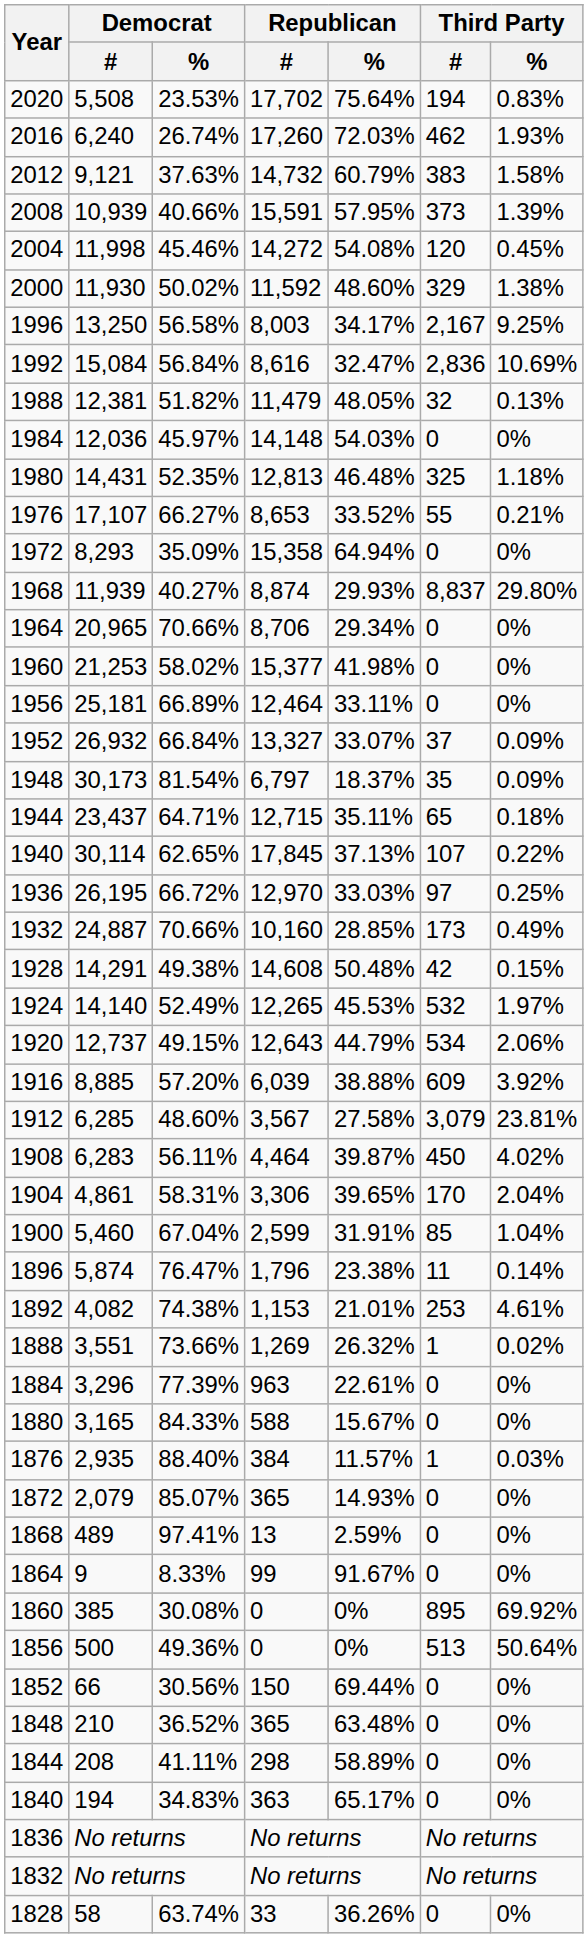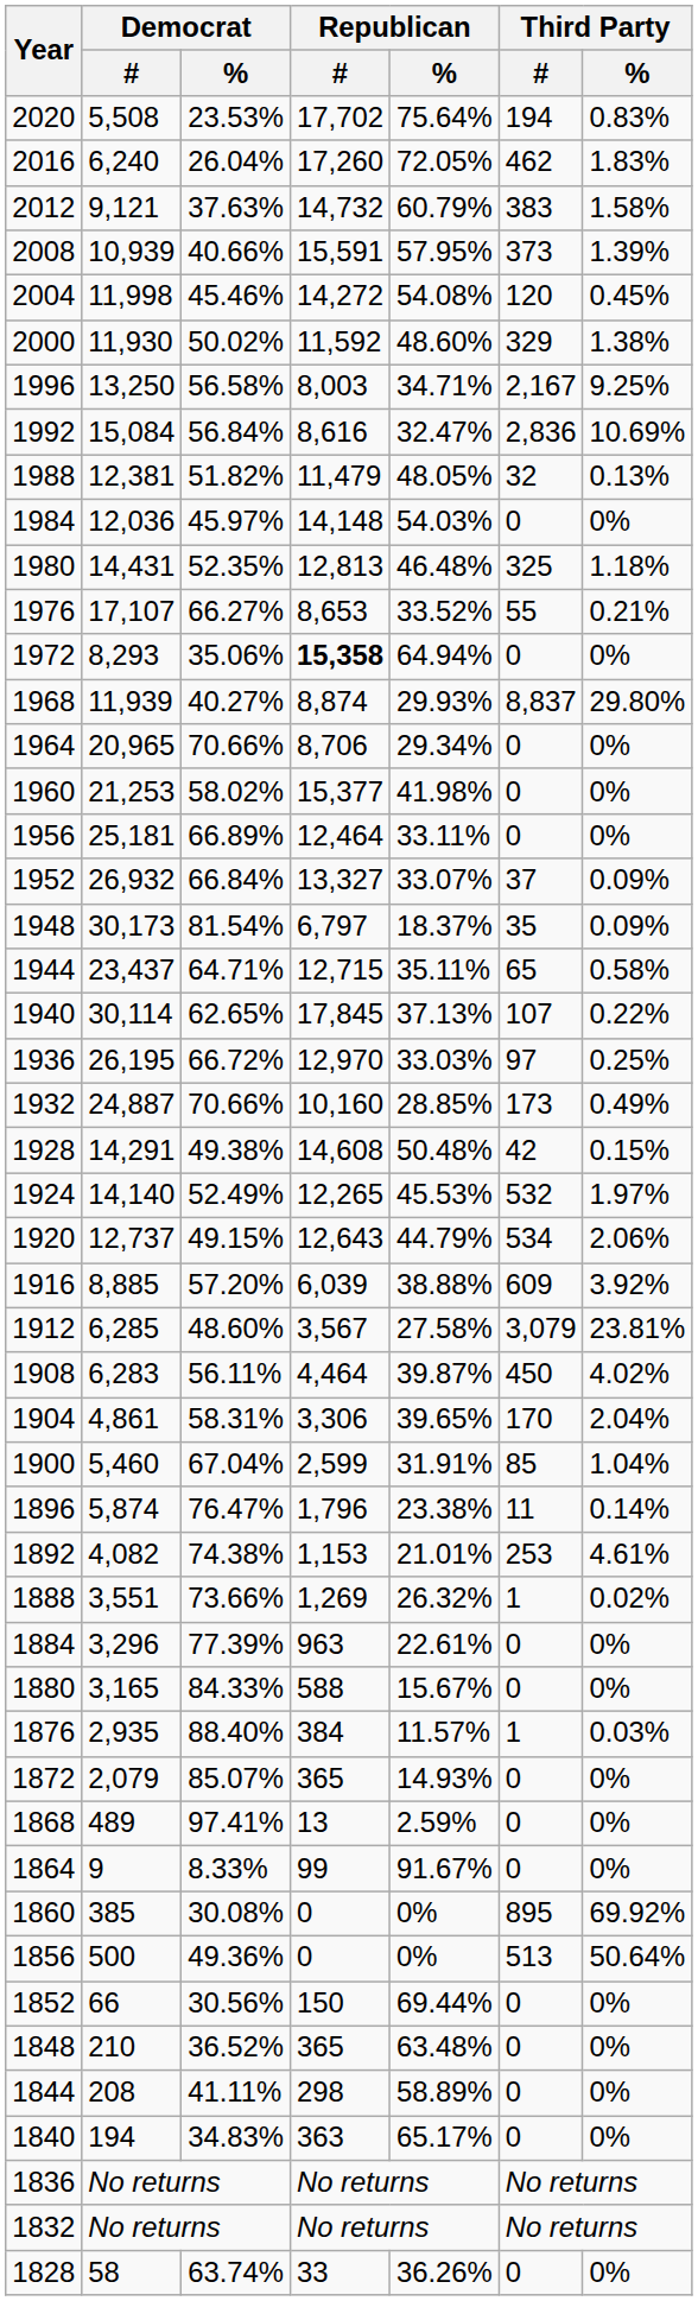 <table class="wikitable sortable">
 <tr>
 <th rowspan="2">Year</th>
 <th colspan="2">Democrat</th>
 <th colspan="2">Republican</th>
 <th colspan="2">Third Party</th>
 </tr>
 <tr>
 <th>#</th>
 <th>%</th>
 <th>#</th>
 <th>%</th>
 <th>#</th>
 <th>%</th>
 </tr>
 <tr>
 <td>2020</td>
 <td>5,508</td>
 <td>23.53%</td>
 <td>17,702</td>
 <td>75.64%</td>
 <td>194</td>
 <td>0.83%</td>
 </tr>
 <tr>
 <td>2016</td>
 <td>6,240</td>
-<td>26.74%</td>
+<td>26.04%</td>
 <td>17,260</td>
-<td>72.03%</td>
+<td>72.05%</td>
 <td>462</td>
-<td>1.93%</td>
+<td>1.83%</td>
 </tr>
 <tr>
 <td>2012</td>
 <td>9,121</td>
 <td>37.63%</td>
 <td>14,732</td>
 <td>60.79%</td>
 <td>383</td>
 <td>1.58%</td>
 </tr>
 <tr>
 <td>2008</td>
 <td>10,939</td>
 <td>40.66%</td>
 <td>15,591</td>
 <td>57.95%</td>
 <td>373</td>
 <td>1.39%</td>
 </tr>
 <tr>
 <td>2004</td>
 <td>11,998</td>
 <td>45.46%</td>
 <td>14,272</td>
 <td>54.08%</td>
 <td>120</td>
 <td>0.45%</td>
 </tr>
 <tr>
 <td>2000</td>
 <td>11,930</td>
 <td>50.02%</td>
 <td>11,592</td>
 <td>48.60%</td>
 <td>329</td>
 <td>1.38%</td>
 </tr>
 <tr>
 <td>1996</td>
 <td>13,250</td>
 <td>56.58%</td>
 <td>8,003</td>
-<td>34.17%</td>
+<td>34.71%</td>
 <td>2,167</td>
 <td>9.25%</td>
 </tr>
 <tr>
 <td>1992</td>
 <td>15,084</td>
 <td>56.84%</td>
 <td>8,616</td>
 <td>32.47%</td>
 <td>2,836</td>
 <td>10.69%</td>
 </tr>
 <tr>
 <td>1988</td>
 <td>12,381</td>
 <td>51.82%</td>
 <td>11,479</td>
 <td>48.05%</td>
 <td>32</td>
 <td>0.13%</td>
 </tr>
 <tr>
 <td>1984</td>
 <td>12,036</td>
 <td>45.97%</td>
 <td>14,148</td>
 <td>54.03%</td>
 <td>0</td>
 <td>0%</td>
 </tr>
 <tr>
 <td>1980</td>
 <td>14,431</td>
 <td>52.35%</td>
 <td>12,813</td>
 <td>46.48%</td>
 <td>325</td>
 <td>1.18%</td>
 </tr>
 <tr>
 <td>1976</td>
 <td>17,107</td>
 <td>66.27%</td>
 <td>8,653</td>
 <td>33.52%</td>
 <td>55</td>
 <td>0.21%</td>
 </tr>
 <tr>
 <td>1972</td>
 <td>8,293</td>
-<td>35.09%</td>
-<td>15,358</td>
+<td>35.06%</td>
+<td><strong>15,358</strong></td>
 <td>64.94%</td>
 <td>0</td>
 <td>0%</td>
 </tr>
 <tr>
 <td>1968</td>
 <td>11,939</td>
 <td>40.27%</td>
 <td>8,874</td>
 <td>29.93%</td>
 <td>8,837</td>
 <td>29.80%</td>
 </tr>
 <tr>
 <td>1964</td>
 <td>20,965</td>
 <td>70.66%</td>
 <td>8,706</td>
 <td>29.34%</td>
 <td>0</td>
 <td>0%</td>
 </tr>
 <tr>
 <td>1960</td>
 <td>21,253</td>
 <td>58.02%</td>
 <td>15,377</td>
 <td>41.98%</td>
 <td>0</td>
 <td>0%</td>
 </tr>
 <tr>
 <td>1956</td>
 <td>25,181</td>
 <td>66.89%</td>
 <td>12,464</td>
 <td>33.11%</td>
 <td>0</td>
 <td>0%</td>
 </tr>
 <tr>
 <td>1952</td>
 <td>26,932</td>
 <td>66.84%</td>
 <td>13,327</td>
 <td>33.07%</td>
 <td>37</td>
 <td>0.09%</td>
 </tr>
 <tr>
 <td>1948</td>
 <td>30,173</td>
 <td>81.54%</td>
 <td>6,797</td>
 <td>18.37%</td>
 <td>35</td>
 <td>0.09%</td>
 </tr>
 <tr>
 <td>1944</td>
 <td>23,437</td>
 <td>64.71%</td>
 <td>12,715</td>
 <td>35.11%</td>
 <td>65</td>
-<td>0.18%</td>
+<td>0.58%</td>
 </tr>
 <tr>
 <td>1940</td>
 <td>30,114</td>
 <td>62.65%</td>
 <td>17,845</td>
 <td>37.13%</td>
 <td>107</td>
 <td>0.22%</td>
 </tr>
 <tr>
 <td>1936</td>
 <td>26,195</td>
 <td>66.72%</td>
 <td>12,970</td>
 <td>33.03%</td>
 <td>97</td>
 <td>0.25%</td>
 </tr>
 <tr>
 <td>1932</td>
 <td>24,887</td>
 <td>70.66%</td>
 <td>10,160</td>
 <td>28.85%</td>
 <td>173</td>
 <td>0.49%</td>
 </tr>
 <tr>
 <td>1928</td>
 <td>14,291</td>
 <td>49.38%</td>
 <td>14,608</td>
 <td>50.48%</td>
 <td>42</td>
 <td>0.15%</td>
 </tr>
 <tr>
 <td>1924</td>
 <td>14,140</td>
 <td>52.49%</td>
 <td>12,265</td>
 <td>45.53%</td>
 <td>532</td>
 <td>1.97%</td>
 </tr>
 <tr>
 <td>1920</td>
 <td>12,737</td>
 <td>49.15%</td>
 <td>12,643</td>
 <td>44.79%</td>
 <td>534</td>
 <td>2.06%</td>
 </tr>
 <tr>
 <td>1916</td>
 <td>8,885</td>
 <td>57.20%</td>
 <td>6,039</td>
 <td>38.88%</td>
 <td>609</td>
 <td>3.92%</td>
 </tr>
 <tr>
 <td>1912</td>
 <td>6,285</td>
 <td>48.60%</td>
 <td>3,567</td>
 <td>27.58%</td>
 <td>3,079</td>
 <td>23.81%</td>
 </tr>
 <tr>
 <td>1908</td>
 <td>6,283</td>
 <td>56.11%</td>
 <td>4,464</td>
 <td>39.87%</td>
 <td>450</td>
 <td>4.02%</td>
 </tr>
 <tr>
 <td>1904</td>
 <td>4,861</td>
 <td>58.31%</td>
 <td>3,306</td>
 <td>39.65%</td>
 <td>170</td>
 <td>2.04%</td>
 </tr>
 <tr>
 <td>1900</td>
 <td>5,460</td>
 <td>67.04%</td>
 <td>2,599</td>
 <td>31.91%</td>
 <td>85</td>
 <td>1.04%</td>
 </tr>
 <tr>
 <td>1896</td>
 <td>5,874</td>
 <td>76.47%</td>
 <td>1,796</td>
 <td>23.38%</td>
 <td>11</td>
 <td>0.14%</td>
 </tr>
 <tr>
 <td>1892</td>
 <td>4,082</td>
 <td>74.38%</td>
 <td>1,153</td>
 <td>21.01%</td>
 <td>253</td>
 <td>4.61%</td>
 </tr>
 <tr>
 <td>1888</td>
 <td>3,551</td>
 <td>73.66%</td>
 <td>1,269</td>
 <td>26.32%</td>
 <td>1</td>
 <td>0.02%</td>
 </tr>
 <tr>
 <td>1884</td>
 <td>3,296</td>
 <td>77.39%</td>
 <td>963</td>
 <td>22.61%</td>
 <td>0</td>
 <td>0%</td>
 </tr>
 <tr>
 <td>1880</td>
 <td>3,165</td>
 <td>84.33%</td>
 <td>588</td>
 <td>15.67%</td>
 <td>0</td>
 <td>0%</td>
 </tr>
 <tr>
 <td>1876</td>
 <td>2,935</td>
 <td>88.40%</td>
 <td>384</td>
 <td>11.57%</td>
 <td>1</td>
 <td>0.03%</td>
 </tr>
 <tr>
 <td>1872</td>
 <td>2,079</td>
 <td>85.07%</td>
 <td>365</td>
 <td>14.93%</td>
 <td>0</td>
 <td>0%</td>
 </tr>
 <tr>
 <td>1868</td>
 <td>489</td>
 <td>97.41%</td>
 <td>13</td>
 <td>2.59%</td>
 <td>0</td>
 <td>0%</td>
 </tr>
 <tr>
 <td>1864</td>
 <td>9</td>
 <td>8.33%</td>
 <td>99</td>
 <td>91.67%</td>
 <td>0</td>
 <td>0%</td>
 </tr>
 <tr>
 <td>1860</td>
 <td>385</td>
 <td>30.08%</td>
 <td>0</td>
 <td>0%</td>
 <td>895</td>
 <td>69.92%</td>
 </tr>
 <tr>
 <td>1856</td>
 <td>500</td>
 <td>49.36%</td>
 <td>0</td>
 <td>0%</td>
 <td>513</td>
 <td>50.64%</td>
 </tr>
 <tr>
 <td>1852</td>
 <td>66</td>
 <td>30.56%</td>
 <td>150</td>
 <td>69.44%</td>
 <td>0</td>
 <td>0%</td>
 </tr>
 <tr>
 <td>1848</td>
 <td>210</td>
 <td>36.52%</td>
 <td>365</td>
 <td>63.48%</td>
 <td>0</td>
 <td>0%</td>
 </tr>
 <tr>
 <td>1844</td>
 <td>208</td>
 <td>41.11%</td>
 <td>298</td>
 <td>58.89%</td>
 <td>0</td>
 <td>0%</td>
 </tr>
 <tr>
 <td>1840</td>
 <td>194</td>
 <td>34.83%</td>
 <td>363</td>
 <td>65.17%</td>
 <td>0</td>
 <td>0%</td>
 </tr>
 <tr>
 <td>1836</td>
 <td colspan="2"><em>No returns</em></td>
 <td colspan="2"><em>No returns</em></td>
 <td colspan="2"><em>No returns</em></td>
 </tr>
 <tr>
 <td>1832</td>
 <td colspan="2"><em>No returns</em></td>
 <td colspan="2"><em>No returns</em></td>
 <td colspan="2"><em>No returns</em></td>
 </tr>
 <tr>
 <td>1828</td>
 <td>58</td>
 <td>63.74%</td>
 <td>33</td>
 <td>36.26%</td>
 <td>0</td>
 <td>0%</td>
 </tr>
 </table>
